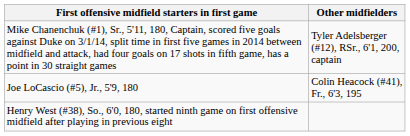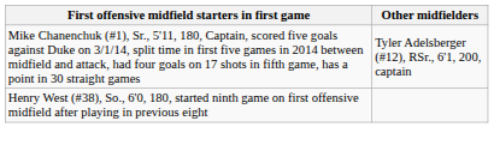 <table class="wikitable">
 <tr>
 <th>First offensive midfield starters in first game</th>
 <th>Other midfielders</th>
 </tr>
 <tr>
 <td>Mike Chanenchuk (#1), Sr., 5'11, 180, Captain, scored five goals against Duke on 3/1/14, split time in first five games in 2014 between midfield and attack, had four goals on 17 shots in fifth game, has a point in 30 straight games</td>
 <td>Tyler Adelsberger (#12), RSr., 6'1, 200, captain</td>
 </tr>
 <tr>
-<td>Joe LoCascio (#5), Jr., 5'9, 180</td>
-<td>Colin Heacock (#41), Fr., 6'3, 195</td>
-</tr>
-<tr>
 <td>Henry West (#38), So., 6'0, 180, started ninth game on first offensive midfield after playing in previous eight</td>
 <td></td>
 </tr>
 </table>
